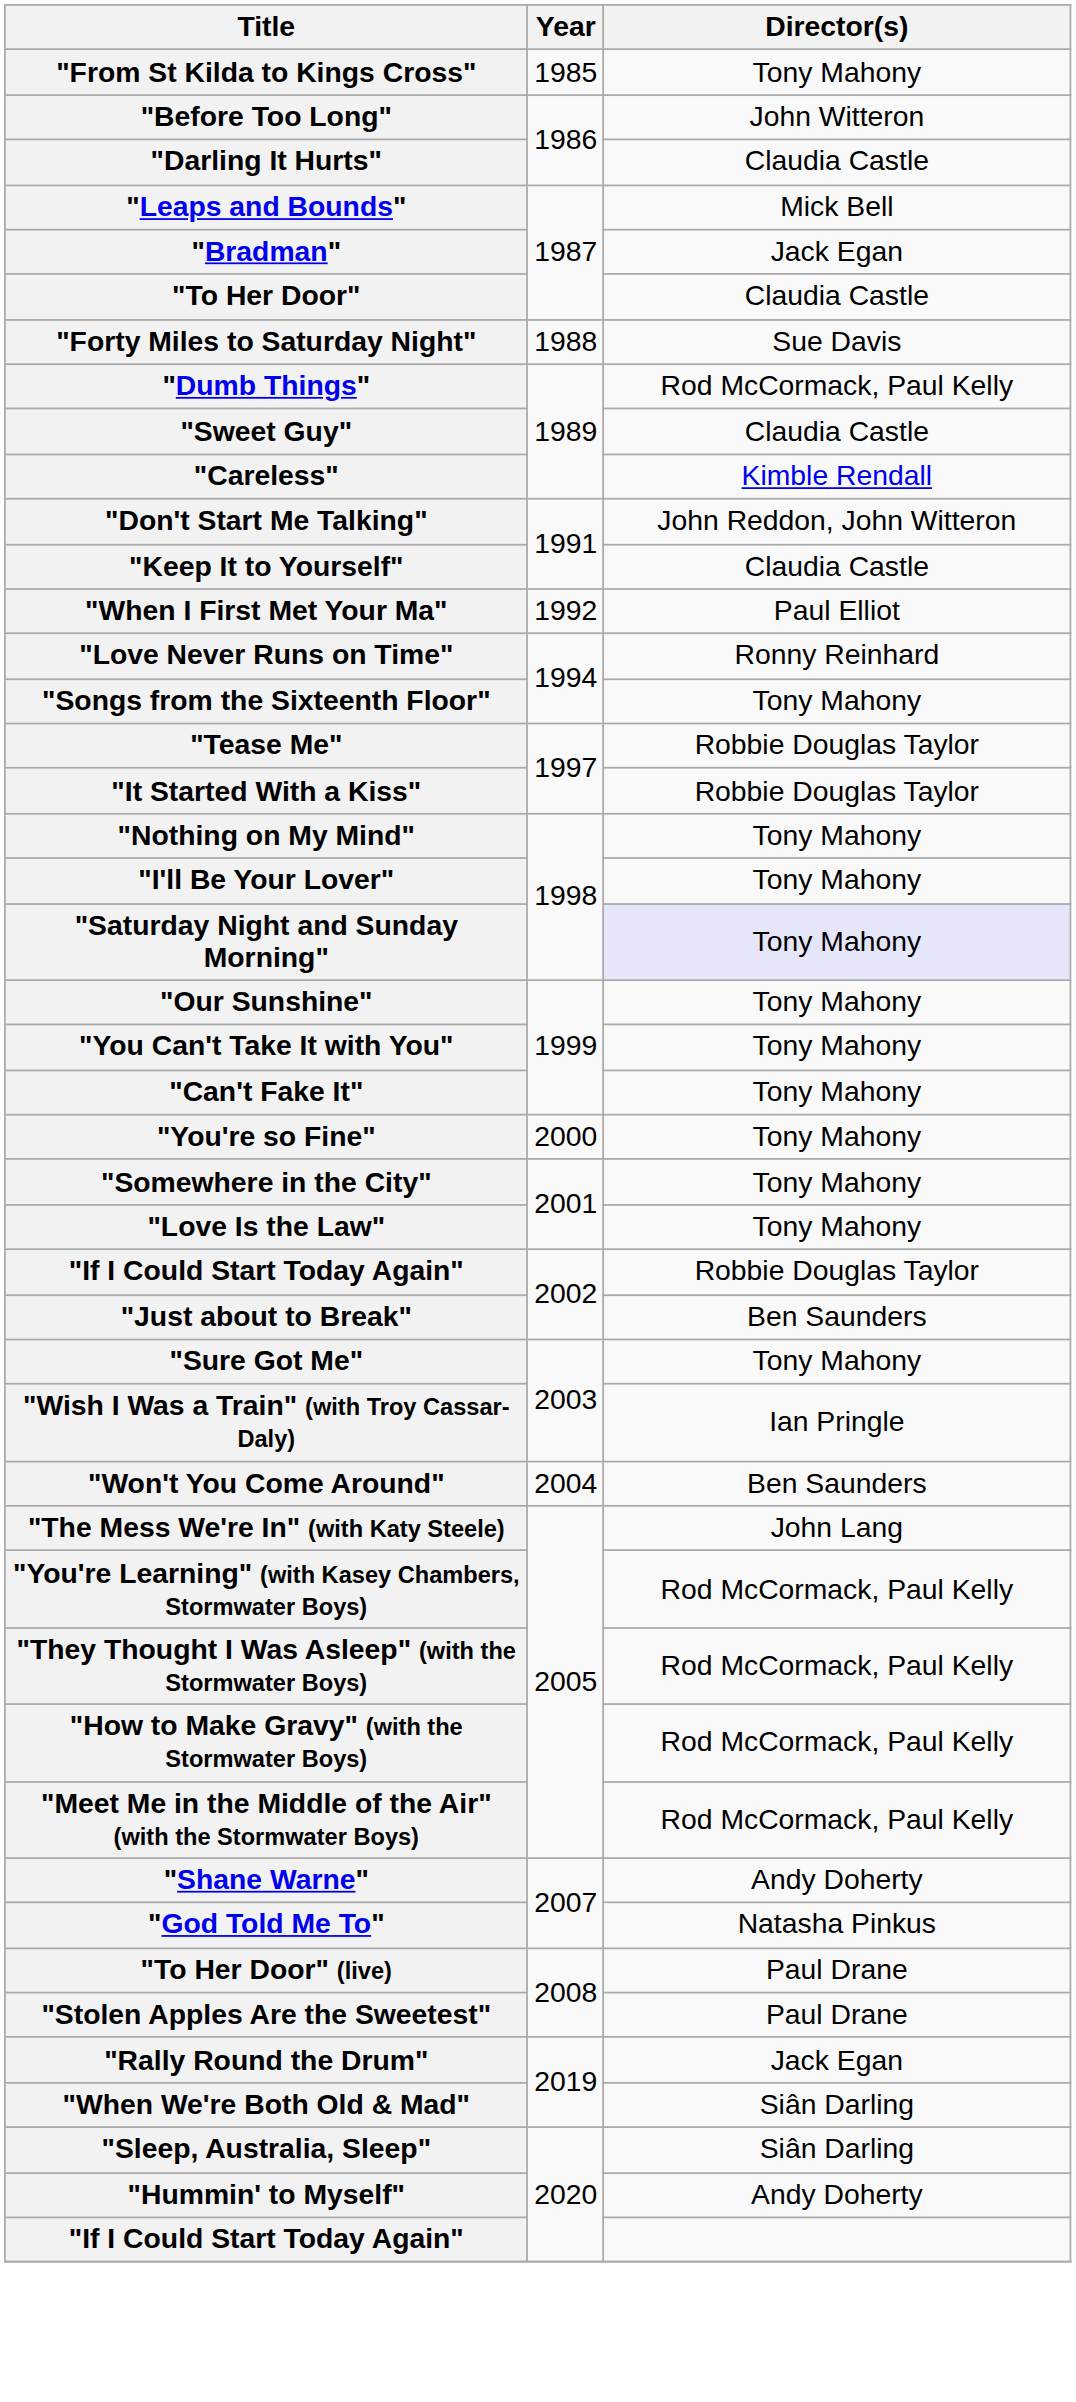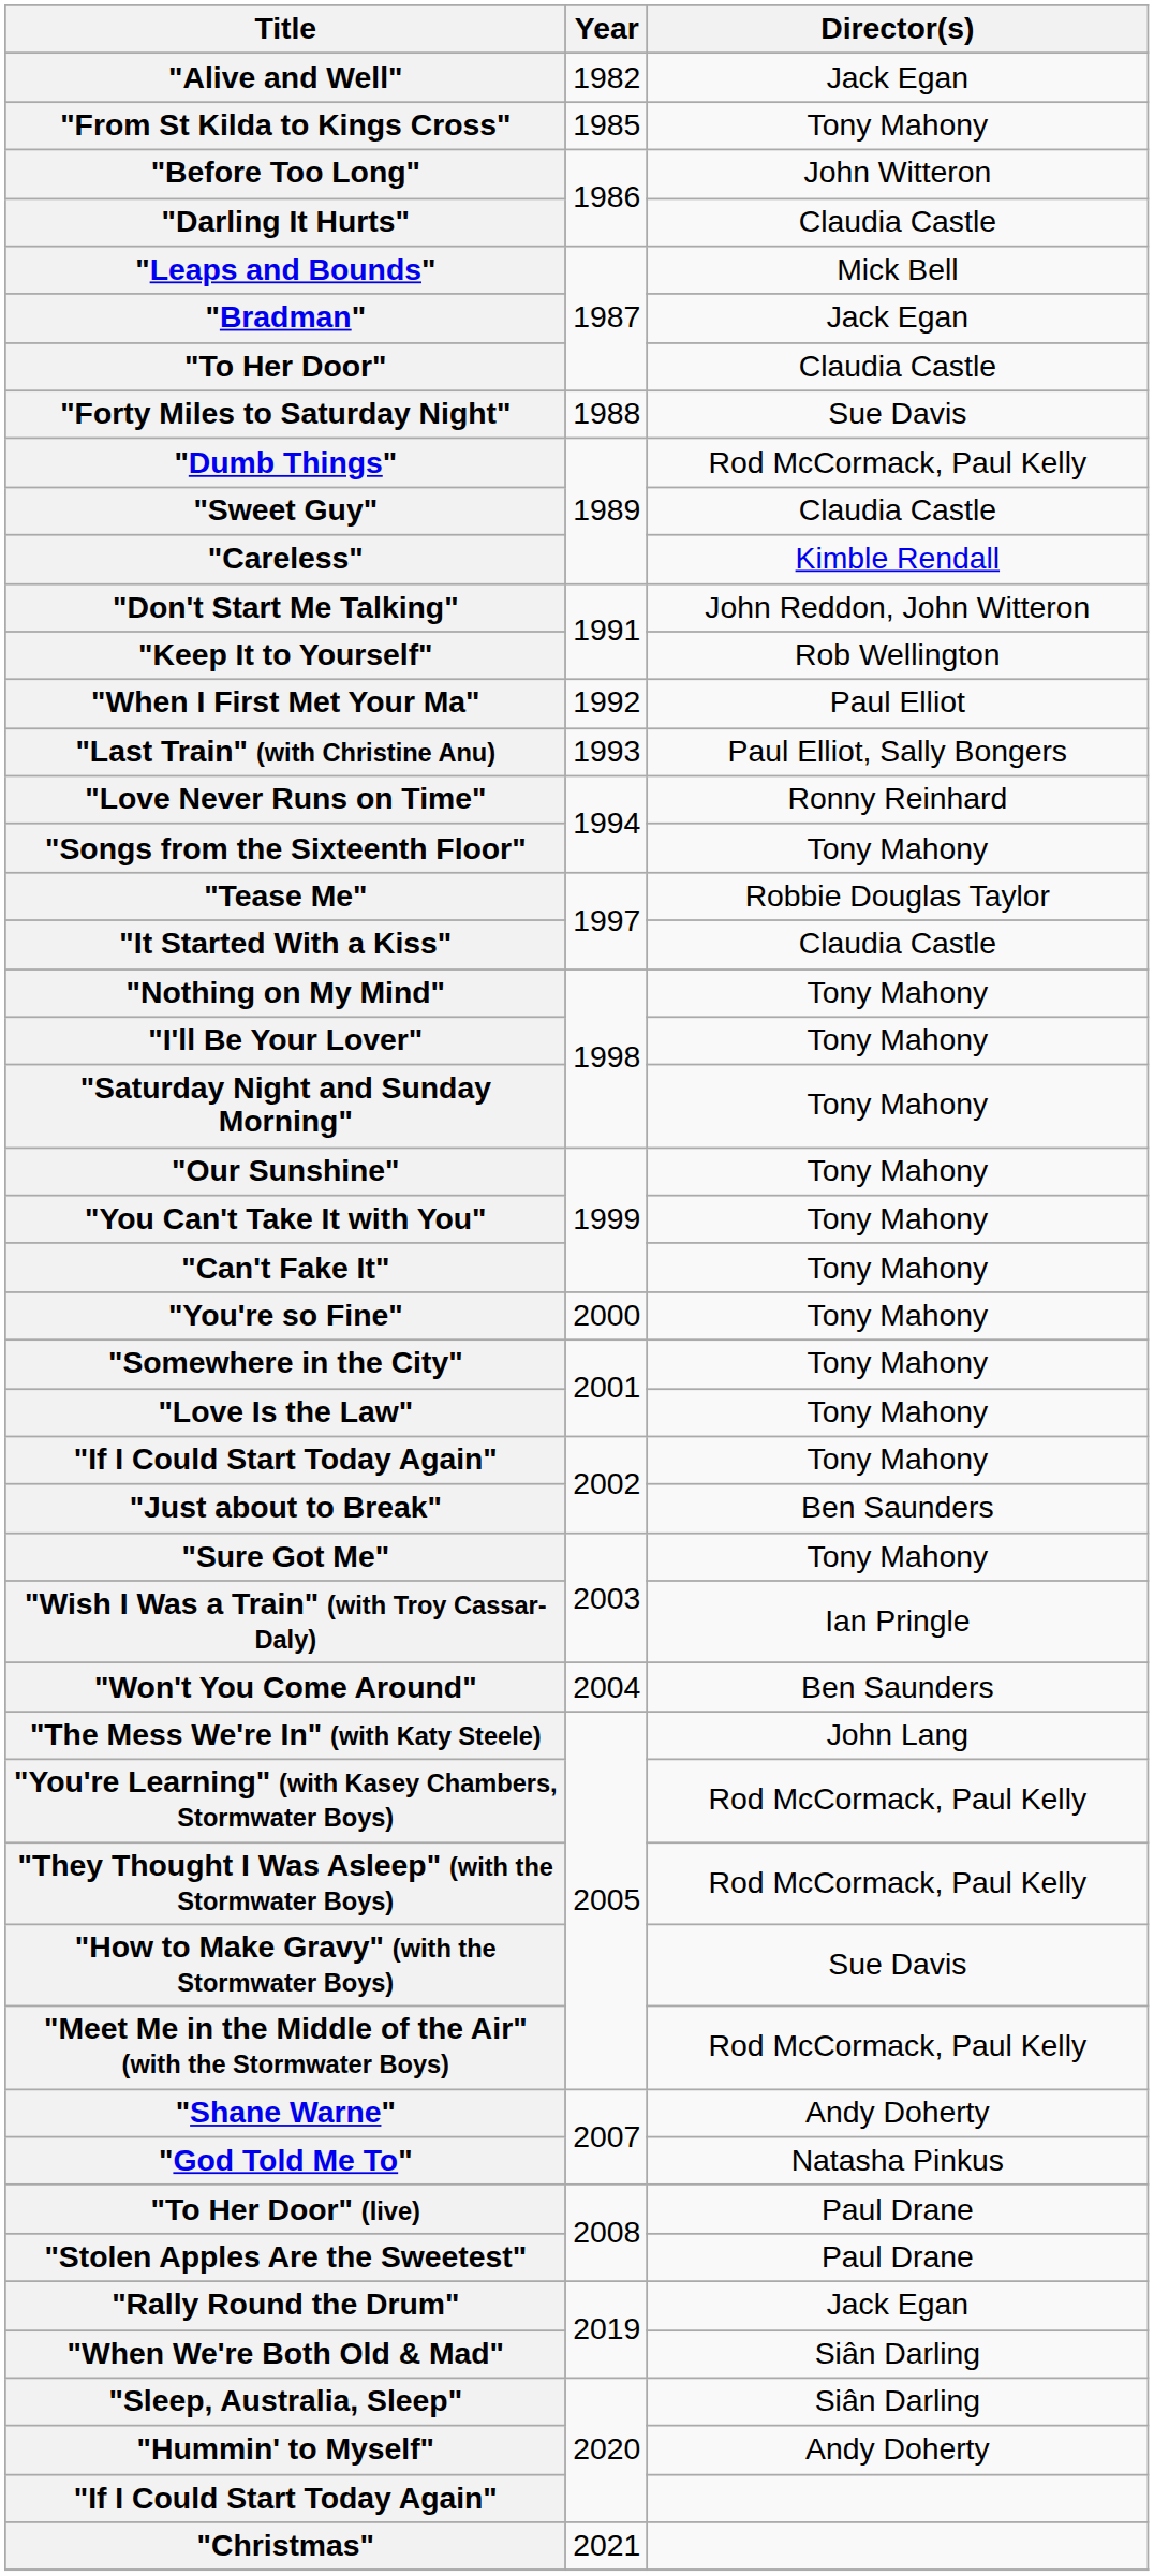 <table class="wikitable plainrowheaders" style="text-align:center;">
 <tr>
 <th scope="col" style="width:18em;">Title</th>
 <th scope="col">Year</th>
 <th scope="col" style="width:16em;">Director(s)</th>
+</tr>
+<tr>
+<th scope="row">"Alive and Well"</th>
+<td>1982</td>
+<td>Jack Egan</td>
 </tr>
 <tr>
 <th scope="row">"From St Kilda to Kings Cross"</th>
 <td>1985</td>
 <td>Tony Mahony</td>
 </tr>
 <tr>
 <th scope="row">"Before Too Long"</th>
 <td rowspan="2">1986</td>
 <td>John Witteron</td>
 </tr>
 <tr>
 <th scope="row">"Darling It Hurts"</th>
 <td>Claudia Castle</td>
 </tr>
 <tr>
 <th scope="row">"<a href='#'>Leaps and Bounds</a>"</th>
 <td rowspan="3">1987</td>
 <td>Mick Bell</td>
 </tr>
 <tr>
 <th scope="row">"<a href='#'>Bradman</a>"</th>
 <td>Jack Egan</td>
 </tr>
 <tr>
 <th scope="row">"To Her Door"</th>
 <td>Claudia Castle</td>
 </tr>
 <tr>
 <th scope="row">"Forty Miles to Saturday Night"</th>
 <td>1988</td>
 <td>Sue Davis</td>
 </tr>
 <tr>
 <th scope="row">"<a href='#'>Dumb Things</a>"</th>
 <td rowspan="3">1989</td>
 <td>Rod McCormack, Paul Kelly</td>
 </tr>
 <tr>
 <th scope="row">"Sweet Guy"</th>
 <td>Claudia Castle</td>
 </tr>
 <tr>
 <th scope="row">"Careless"</th>
 <td><a href='#'>Kimble Rendall</a></td>
 </tr>
 <tr>
 <th scope="row">"Don't Start Me Talking"</th>
 <td rowspan="2">1991</td>
 <td>John Reddon, John Witteron</td>
 </tr>
 <tr>
 <th scope="row">"Keep It to Yourself"</th>
-<td>Claudia Castle</td>
+<td>Rob Wellington</td>
 </tr>
 <tr>
 <th scope="row">"When I First Met Your Ma"</th>
 <td>1992</td>
 <td>Paul Elliot</td>
+</tr>
+<tr>
+<th scope="row">"Last Train" <small>(with Christine Anu)</small></th>
+<td>1993</td>
+<td>Paul Elliot, Sally Bongers</td>
 </tr>
 <tr>
 <th scope="row">"Love Never Runs on Time"</th>
 <td rowspan="2">1994</td>
 <td>Ronny Reinhard</td>
 </tr>
 <tr>
 <th scope="row">"Songs from the Sixteenth Floor"</th>
 <td>Tony Mahony</td>
 </tr>
 <tr>
 <th scope="row">"Tease Me"</th>
 <td rowspan="2">1997</td>
 <td>Robbie Douglas Taylor</td>
 </tr>
 <tr>
 <th scope="row">"It Started With a Kiss"</th>
-<td>Robbie Douglas Taylor</td>
+<td>Claudia Castle</td>
 </tr>
 <tr>
 <th scope="row">"Nothing on My Mind"</th>
 <td rowspan="3">1998</td>
 <td>Tony Mahony</td>
 </tr>
 <tr>
 <th scope="row">"I'll Be Your Lover"</th>
 <td>Tony Mahony</td>
 </tr>
 <tr>
 <th scope="row">"Saturday Night and Sunday Morning"</th>
-<td style="background: lavender;">Tony Mahony</td>
+<td>Tony Mahony</td>
 </tr>
 <tr>
 <th scope="row">"Our Sunshine"</th>
 <td rowspan="3">1999</td>
 <td>Tony Mahony</td>
 </tr>
 <tr>
 <th scope="row">"You Can't Take It with You"</th>
 <td>Tony Mahony</td>
 </tr>
 <tr>
 <th scope="row">"Can't Fake It"</th>
 <td>Tony Mahony</td>
 </tr>
 <tr>
 <th scope="row">"You're so Fine"</th>
 <td>2000</td>
 <td>Tony Mahony</td>
 </tr>
 <tr>
 <th scope="row">"Somewhere in the City"</th>
 <td rowspan="2">2001</td>
 <td>Tony Mahony</td>
 </tr>
 <tr>
 <th scope="row">"Love Is the Law"</th>
 <td>Tony Mahony</td>
 </tr>
 <tr>
 <th scope="row">"If I Could Start Today Again"</th>
 <td rowspan="2">2002</td>
-<td>Robbie Douglas Taylor</td>
+<td>Tony Mahony</td>
 </tr>
 <tr>
 <th scope="row">"Just about to Break"</th>
 <td>Ben Saunders</td>
 </tr>
 <tr>
 <th scope="row">"Sure Got Me"</th>
 <td rowspan="2">2003</td>
 <td>Tony Mahony</td>
 </tr>
 <tr>
 <th scope="row">"Wish I Was a Train" <small>(with Troy Cassar-Daly)</small></th>
 <td>Ian Pringle</td>
 </tr>
 <tr>
 <th scope="row">"Won't You Come Around"</th>
 <td>2004</td>
 <td>Ben Saunders</td>
 </tr>
 <tr>
 <th scope="row">"The Mess We're In" <small>(with Katy Steele)</small></th>
 <td style="text-align:center;" rowspan="5">2005</td>
 <td>John Lang</td>
 </tr>
 <tr>
 <th scope="row">"You're Learning" <small>(with Kasey Chambers, Stormwater Boys)</small></th>
 <td>Rod McCormack, Paul Kelly</td>
 </tr>
 <tr>
 <th scope="row">"They Thought I Was Asleep" <small>(with the Stormwater Boys)</small></th>
 <td>Rod McCormack, Paul Kelly</td>
 </tr>
 <tr>
 <th scope="row">"How to Make Gravy" <small>(with the Stormwater Boys)</small></th>
-<td>Rod McCormack, Paul Kelly</td>
+<td>Sue Davis</td>
 </tr>
 <tr>
 <th scope="row">"Meet Me in the Middle of the Air" <small>(with the Stormwater Boys)</small></th>
 <td>Rod McCormack, Paul Kelly</td>
 </tr>
 <tr>
 <th scope="row">"<a href='#'>Shane Warne</a>"</th>
 <td rowspan="2">2007</td>
 <td>Andy Doherty</td>
 </tr>
 <tr>
 <th scope="row">"<a href='#'>God Told Me To</a>"</th>
 <td>Natasha Pinkus</td>
 </tr>
 <tr>
 <th scope="row">"To Her Door" <small>(live)</small></th>
 <td rowspan="2">2008</td>
 <td>Paul Drane</td>
 </tr>
 <tr>
 <th scope="row">"Stolen Apples Are the Sweetest"</th>
 <td>Paul Drane</td>
 </tr>
 <tr>
 <th scope="row">"Rally Round the Drum"</th>
 <td rowspan="2">2019</td>
 <td>Jack Egan</td>
 </tr>
 <tr>
 <th scope="row">"When We're Both Old & Mad"</th>
 <td>Siân Darling</td>
 </tr>
 <tr>
 <th scope="row">"Sleep, Australia, Sleep"</th>
 <td rowspan="3">2020</td>
 <td>Siân Darling</td>
 </tr>
 <tr>
 <th scope="row">"Hummin' to Myself"</th>
 <td>Andy Doherty</td>
 </tr>
 <tr>
 <th scope="row">"If I Could Start Today Again" </th>
 <td></td>
 </tr>
 <tr>
+<th scope="row">"Christmas"</th>
+<td>2021</td>
+<td></td>
+</tr>
+<tr>
 </tr>
 </table>
